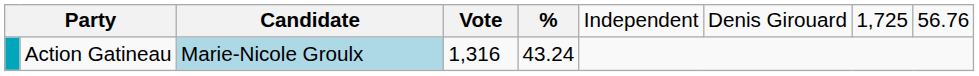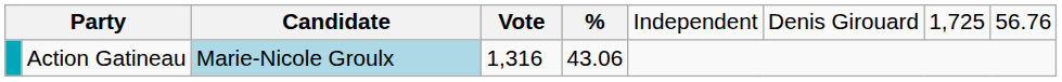 <table class="wikitable">
 <tr>
 <th bgcolor="#DDDDFF" width="100px" colspan="2">Party</th>
 <th bgcolor="#DDDDFF" width="200px">Candidate</th>
 <th bgcolor="#DDDDFF" width="50px">Vote</th>
 <th bgcolor="#DDDDFF" width="30px">%<br></th>
 <td>Independent</td>
 <td>Denis Girouard</td>
 <td>1,725</td>
 <td>56.76</td>
 </tr>
 <tr>
 <td bgcolor=#00a7ba> </td>
 <td>Action Gatineau</td>
 <td style="background: lightblue;">Marie-Nicole Groulx</td>
 <td>1,316</td>
-<td>43.24</td>
+<td>43.06</td>
 </tr>
 </table>
